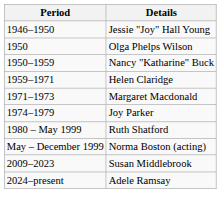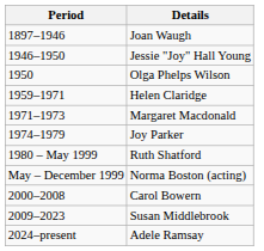 <table class="wikitable">
 <tr>
 <th>Period</th>
 <th>Details</th>
+</tr>
+<tr>
+<td>1897–1946</td>
+<td>Joan Waugh</td>
 </tr>
 <tr>
 <td>1946–1950</td>
 <td>Jessie "Joy" Hall Young</td>
 </tr>
 <tr>
 <td>1950</td>
 <td>Olga Phelps Wilson</td>
-</tr>
-<tr>
-<td>1950–1959</td>
-<td>Nancy "Katharine" Buck</td>
 </tr>
 <tr>
 <td>1959–1971</td>
 <td>Helen Claridge</td>
 </tr>
 <tr>
 <td>1971–1973</td>
 <td>Margaret Macdonald</td>
 </tr>
 <tr>
 <td>1974–1979</td>
 <td>Joy Parker</td>
 </tr>
 <tr>
 <td>1980 – May 1999</td>
 <td>Ruth Shatford</td>
 </tr>
 <tr>
 <td>May – December 1999</td>
 <td>Norma Boston (acting)</td>
 </tr>
 <tr>
+<td>2000–2008</td>
+<td>Carol Bowern</td>
+</tr>
+<tr>
 <td>2009–2023</td>
 <td>Susan Middlebrook</td>
 </tr>
 <tr>
 <td>2024–present</td>
 <td>Adele Ramsay</td>
 </tr>
 </table>
